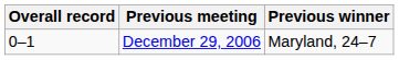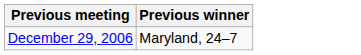 <table class="wikitable">
 <tr>
-<th>Overall record</th>
 <th>Previous meeting</th>
 <th>Previous winner</th>
 </tr>
 <tr>
-<td>0–1</td>
 <td><a href='#'>December 29, 2006</a></td>
 <td>Maryland, 24–7</td>
 </tr>
 </table>
